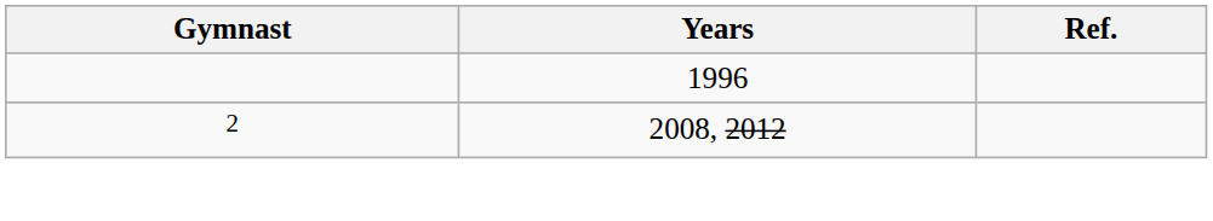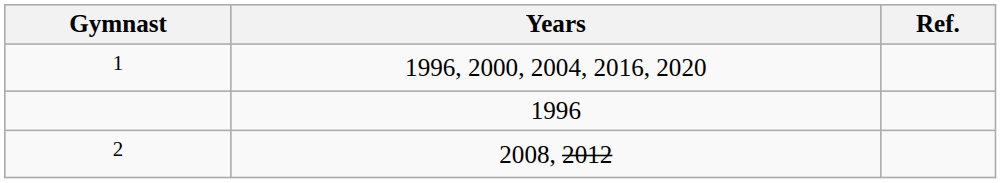 <table class="wikitable sortable" width=50% style="text-align:center;">
 <tr>
 <th>Gymnast</th>
 <th>Years</th>
 <th class="unsortable">Ref.</th>
+</tr>
+<tr>
+<td><sup>1</sup></td>
+<td>1996, 2000, 2004, 2016, 2020</td>
+<td></td>
 </tr>
 <tr>
 <td></td>
 <td>1996</td>
 <td></td>
 </tr>
 <tr>
 <td><sup>2</sup></td>
 <td>2008, <s>2012</s></td>
 <td></td>
 </tr>
 </table>
